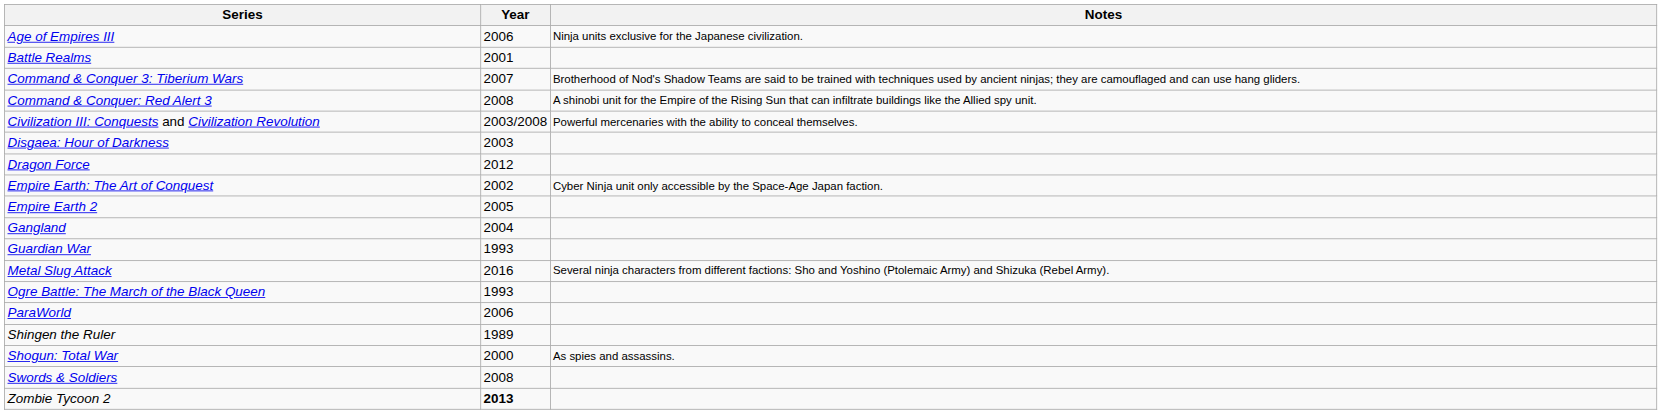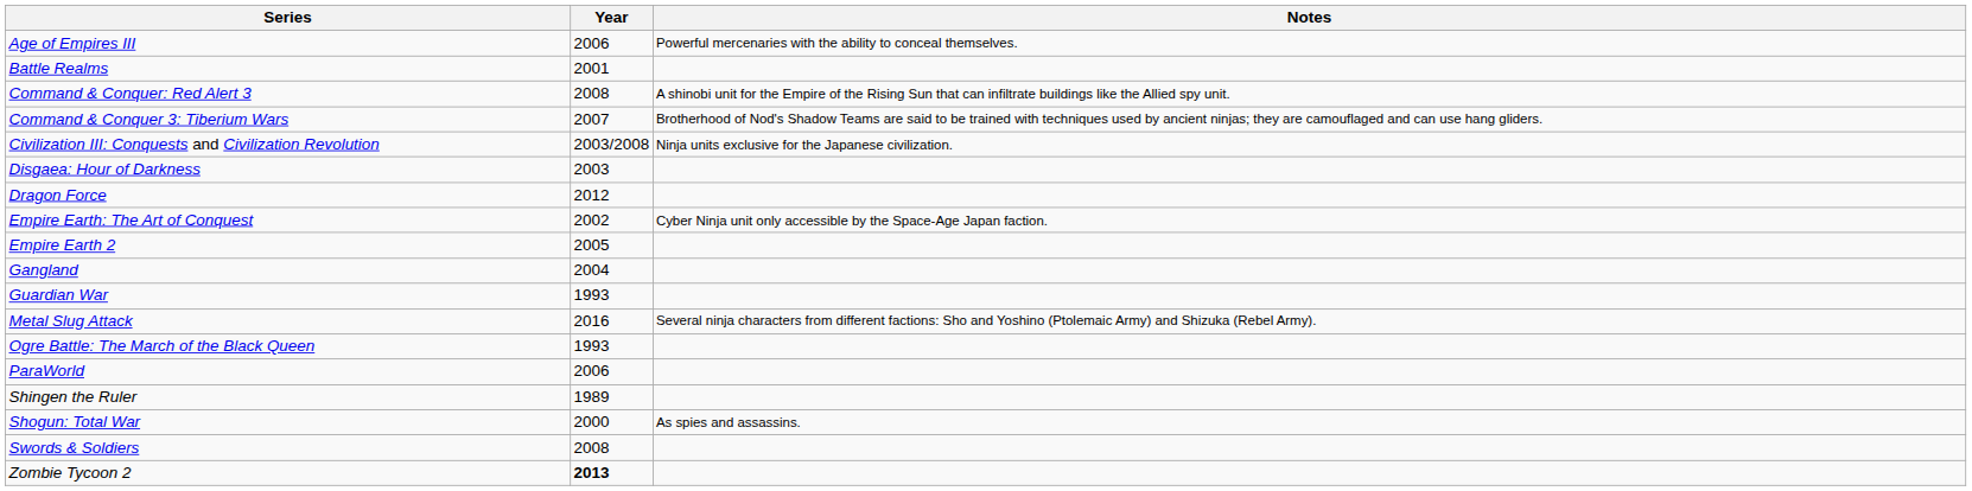 <table class="wikitable sortable">
 <tr>
 <th scope="col" style="width:30%;">Series</th>
 <th>Year</th>
 <th scope="col" style="width:70%;">Notes</th>
 </tr>
 <tr>
 <td><em><a href='#'>Age of Empires III</a></em></td>
 <td>2006</td>
-<td style="font-size: 85%;">Ninja units exclusive for the Japanese civilization.</td>
+<td style="font-size: 85%;">Powerful mercenaries with the ability to conceal themselves.</td>
 </tr>
 <tr>
 <td><em><a href='#'>Battle Realms</a></em></td>
 <td>2001</td>
 <td style="font-size: 85%;"></td>
 </tr>
 <tr>
+<td><em><a href='#'>Command & Conquer: Red Alert 3</a></em></td>
+<td>2008</td>
+<td style="font-size: 85%;">A shinobi unit for the Empire of the Rising Sun that can infiltrate buildings like the Allied spy unit.</td>
+</tr>
+<tr>
 <td><em><a href='#'>Command & Conquer 3: Tiberium Wars</a></em></td>
 <td>2007</td>
 <td style="font-size: 85%;">Brotherhood of Nod's Shadow Teams are said to be trained with techniques used by ancient ninjas; they are camouflaged and can use hang gliders.</td>
 </tr>
 <tr>
-<td><em><a href='#'>Command & Conquer: Red Alert 3</a></em></td>
-<td>2008</td>
-<td style="font-size: 85%;">A shinobi unit for the Empire of the Rising Sun that can infiltrate buildings like the Allied spy unit.</td>
-</tr>
-<tr>
 <td><em><a href='#'>Civilization III: Conquests</a></em> and <em><a href='#'>Civilization Revolution</a></em></td>
 <td>2003/2008</td>
-<td style="font-size: 85%;">Powerful mercenaries with the ability to conceal themselves.</td>
+<td style="font-size: 85%;">Ninja units exclusive for the Japanese civilization.</td>
 </tr>
 <tr>
 <td><em><a href='#'>Disgaea: Hour of Darkness</a></em></td>
 <td>2003</td>
 <td style="font-size: 85%;"></td>
 </tr>
 <tr>
 <td><em><a href='#'>Dragon Force</a></em></td>
 <td>2012</td>
 <td style="font-size: 85%;"></td>
 </tr>
 <tr>
 <td><em><a href='#'>Empire Earth: The Art of Conquest</a></em></td>
 <td>2002</td>
 <td style="font-size: 85%;">Cyber Ninja unit only accessible by the Space-Age Japan faction.</td>
 </tr>
 <tr>
 <td><em><a href='#'>Empire Earth 2</a></em></td>
 <td>2005</td>
 <td style="font-size: 85%;"></td>
 </tr>
 <tr>
 <td><em><a href='#'>Gangland</a></em></td>
 <td>2004</td>
 <td style="font-size: 85%;"></td>
 </tr>
 <tr>
 <td><em><a href='#'>Guardian War</a></em></td>
 <td>1993</td>
 <td style="font-size: 85%;"></td>
 </tr>
 <tr>
 <td><em><a href='#'>Metal Slug Attack</a></em></td>
 <td>2016</td>
 <td style="font-size: 85%;">Several ninja characters from different factions: Sho and Yoshino (Ptolemaic Army) and Shizuka (Rebel Army).</td>
 </tr>
 <tr>
 <td><em><a href='#'>Ogre Battle: The March of the Black Queen</a></em></td>
 <td>1993</td>
 <td style="font-size: 85%;"></td>
 </tr>
 <tr>
 <td><em><a href='#'>ParaWorld</a></em></td>
 <td>2006</td>
 <td style="font-size: 85%;"></td>
 </tr>
 <tr>
 <td><em>Shingen the Ruler</em></td>
 <td>1989</td>
 <td style="font-size: 85%;"></td>
 </tr>
 <tr>
 <td><em><a href='#'>Shogun: Total War</a></em></td>
 <td>2000</td>
 <td style="font-size: 85%;">As spies and assassins.</td>
 </tr>
 <tr>
 <td><em><a href='#'>Swords & Soldiers</a></em></td>
 <td>2008</td>
 <td style="font-size: 85%;"></td>
 </tr>
 <tr>
 <td><em>Zombie Tycoon 2</em></td>
 <td><strong>2013</strong></td>
 <td style="font-size: 85%;"></td>
 </tr>
 </table>
